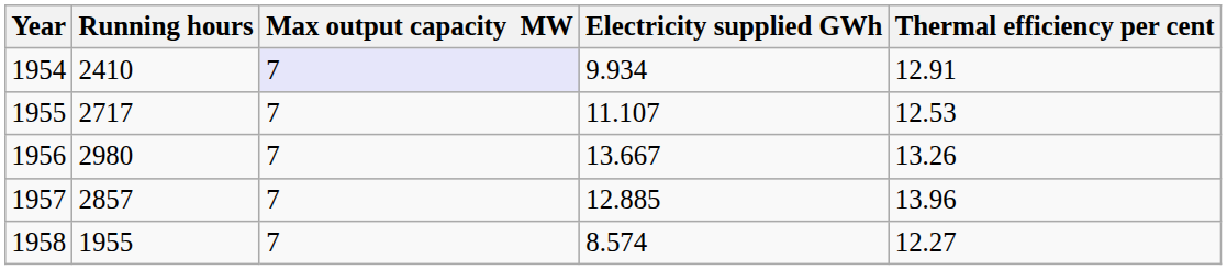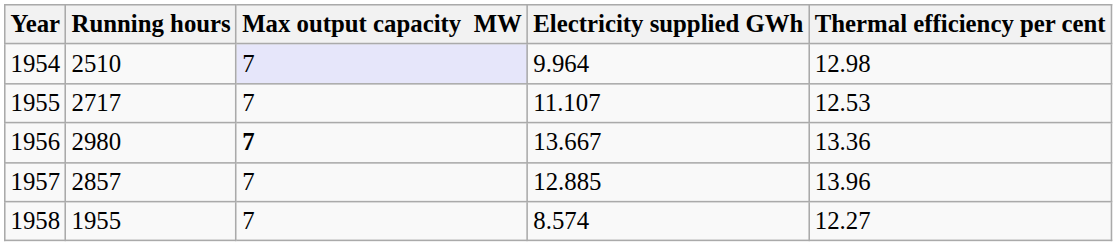 <table class="wikitable">
 <tr>
 <th>Year</th>
 <th>Running hours</th>
 <th>Max output capacity  MW</th>
 <th>Electricity supplied GWh</th>
 <th>Thermal efficiency per cent</th>
 </tr>
 <tr>
 <td>1954</td>
-<td>2410</td>
+<td>2510</td>
 <td style="background: lavender;">7</td>
-<td>9.934</td>
-<td>12.91</td>
+<td>9.964</td>
+<td>12.98</td>
 </tr>
 <tr>
 <td>1955</td>
 <td>2717</td>
 <td>7</td>
 <td>11.107</td>
 <td>12.53</td>
 </tr>
 <tr>
 <td>1956</td>
 <td>2980</td>
-<td>7</td>
+<td><strong>7</strong></td>
 <td>13.667</td>
-<td>13.26</td>
+<td>13.36</td>
 </tr>
 <tr>
 <td>1957</td>
 <td>2857</td>
 <td>7</td>
 <td>12.885</td>
 <td>13.96</td>
 </tr>
 <tr>
 <td>1958</td>
 <td>1955</td>
 <td>7</td>
 <td>8.574</td>
 <td>12.27</td>
 </tr>
 </table>
